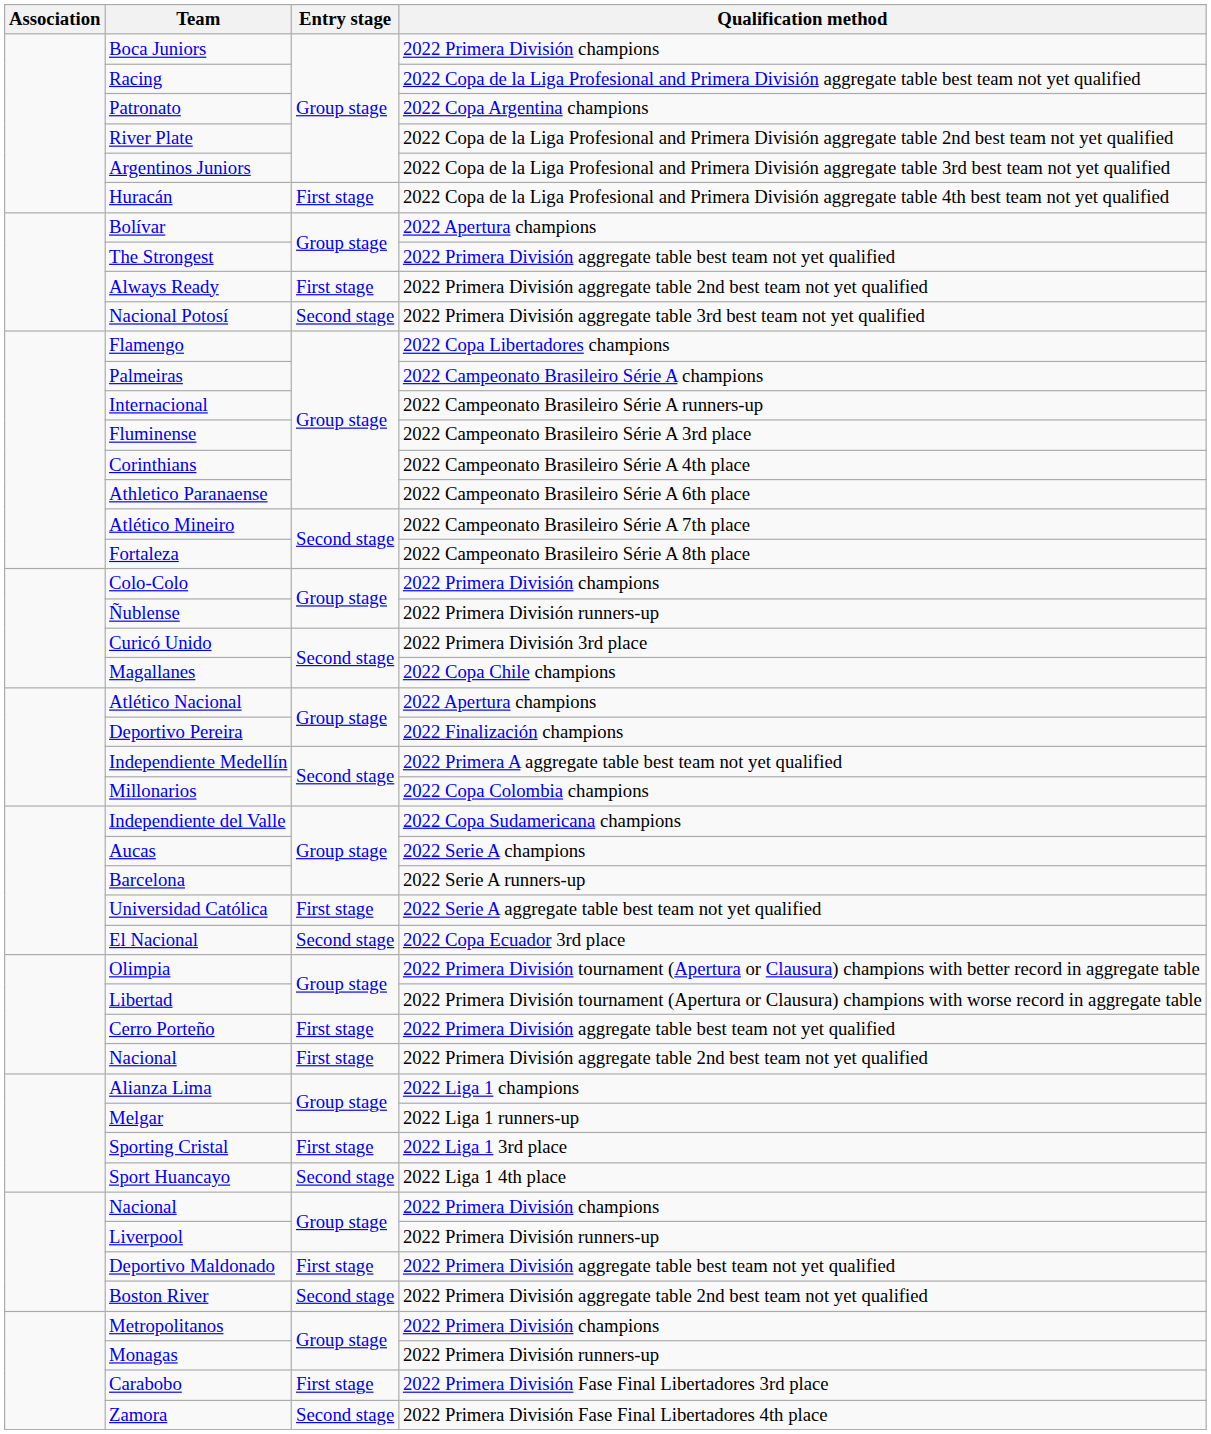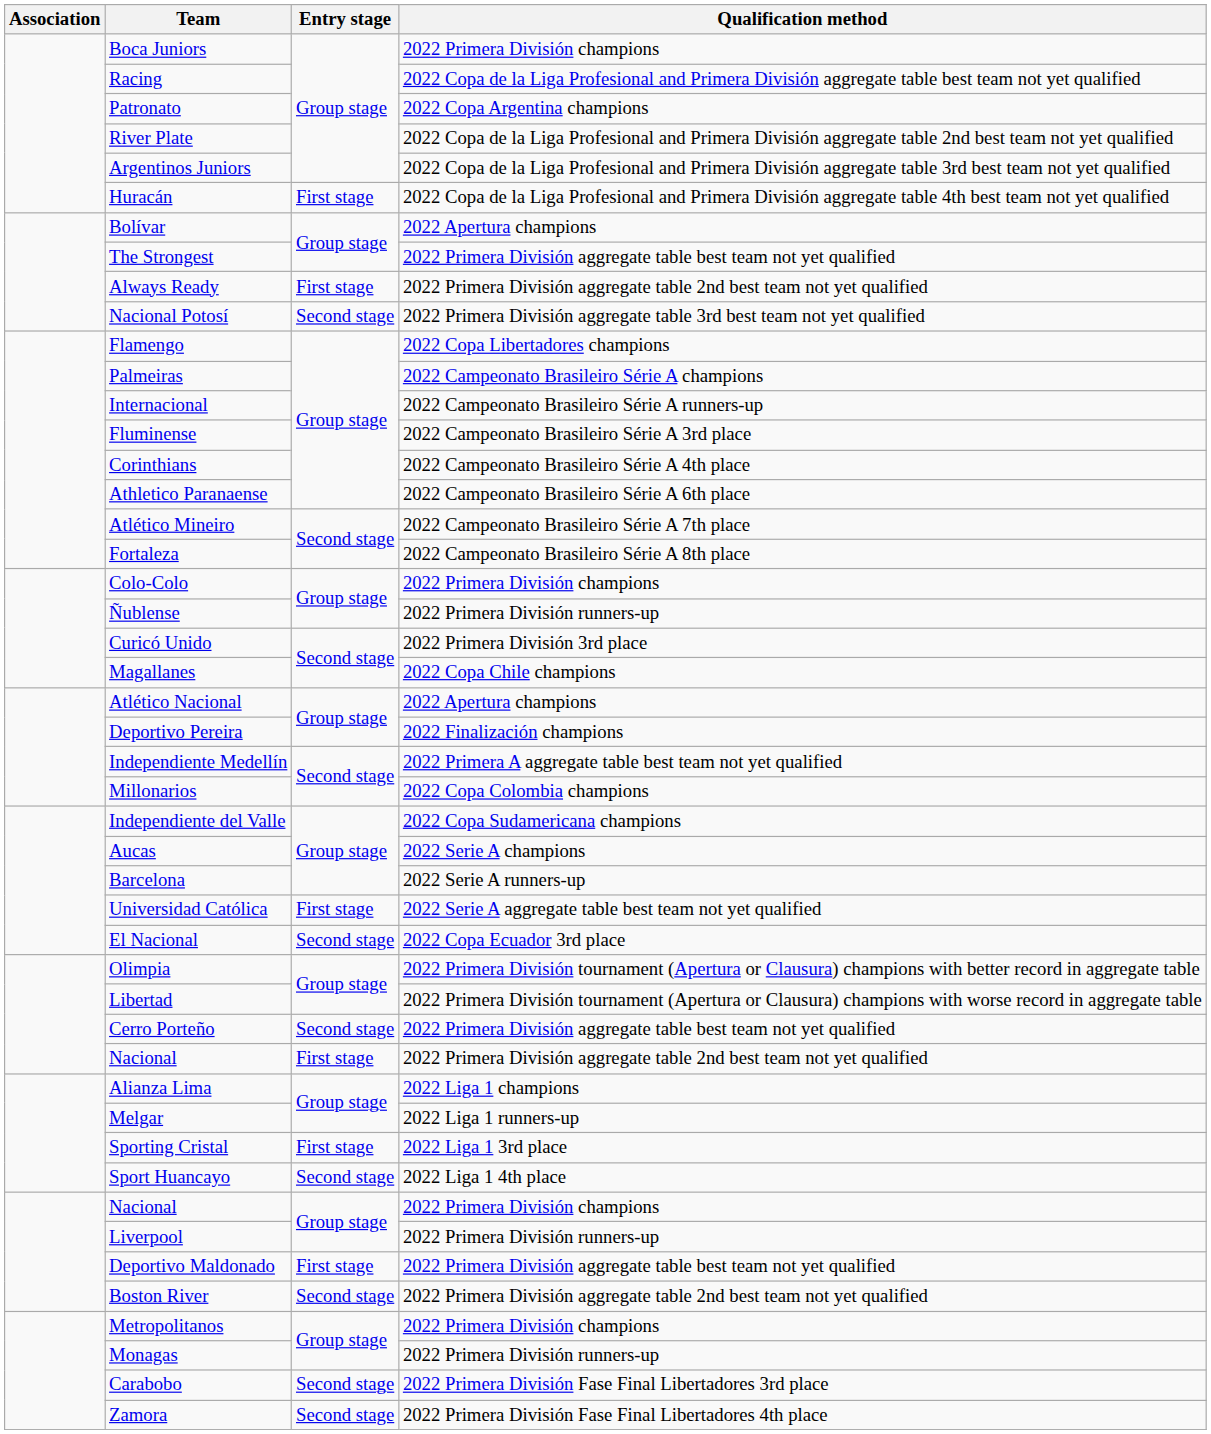 <table class="wikitable">
 <tr>
 <th>Association</th>
 <th>Team </th>
 <th>Entry stage</th>
 <th>Qualification method</th>
 </tr>
 <tr>
 <td rowspan=6><br></td>
 <td><a href='#'>Boca Juniors</a> </td>
 <td rowspan=5><a href='#'>Group stage</a></td>
 <td><a href='#'>2022 Primera División</a> champions</td>
 </tr>
 <tr>
 <td><a href='#'>Racing</a> </td>
 <td><a href='#'>2022 Copa de la Liga Profesional and Primera División</a> aggregate table best team not yet qualified</td>
 </tr>
 <tr>
 <td><a href='#'>Patronato</a> </td>
 <td><a href='#'>2022 Copa Argentina</a> champions</td>
 </tr>
 <tr>
 <td><a href='#'>River Plate</a> </td>
 <td>2022 Copa de la Liga Profesional and Primera División aggregate table 2nd best team not yet qualified</td>
 </tr>
 <tr>
 <td><a href='#'>Argentinos Juniors</a> </td>
 <td>2022 Copa de la Liga Profesional and Primera División aggregate table 3rd best team not yet qualified</td>
 </tr>
 <tr>
 <td><a href='#'>Huracán</a> </td>
 <td><a href='#'>First stage</a></td>
 <td>2022 Copa de la Liga Profesional and Primera División aggregate table 4th best team not yet qualified</td>
 </tr>
 <tr>
 <td rowspan=4><br></td>
 <td><a href='#'>Bolívar</a> </td>
 <td rowspan=2><a href='#'>Group stage</a></td>
 <td><a href='#'>2022 Apertura</a> champions</td>
 </tr>
 <tr>
 <td><a href='#'>The Strongest</a> </td>
 <td><a href='#'>2022 Primera División</a> aggregate table best team not yet qualified</td>
 </tr>
 <tr>
 <td><a href='#'>Always Ready</a> </td>
 <td><a href='#'>First stage</a></td>
 <td>2022 Primera División aggregate table 2nd best team not yet qualified</td>
 </tr>
 <tr>
 <td><a href='#'>Nacional Potosí</a> </td>
 <td><a href='#'>Second stage</a></td>
 <td>2022 Primera División aggregate table 3rd best team not yet qualified</td>
 </tr>
 <tr>
 <td rowspan=8><br></td>
 <td><a href='#'>Flamengo</a> </td>
 <td rowspan=6><a href='#'>Group stage</a></td>
 <td><a href='#'>2022 Copa Libertadores</a> champions</td>
 </tr>
 <tr>
 <td><a href='#'>Palmeiras</a> </td>
 <td><a href='#'>2022 Campeonato Brasileiro Série A</a> champions</td>
 </tr>
 <tr>
 <td><a href='#'>Internacional</a> </td>
 <td>2022 Campeonato Brasileiro Série A runners-up</td>
 </tr>
 <tr>
 <td><a href='#'>Fluminense</a> </td>
 <td>2022 Campeonato Brasileiro Série A 3rd place</td>
 </tr>
 <tr>
 <td><a href='#'>Corinthians</a> </td>
 <td>2022 Campeonato Brasileiro Série A 4th place</td>
 </tr>
 <tr>
 <td><a href='#'>Athletico Paranaense</a> </td>
 <td>2022 Campeonato Brasileiro Série A 6th place</td>
 </tr>
 <tr>
 <td><a href='#'>Atlético Mineiro</a> </td>
 <td rowspan=2><a href='#'>Second stage</a></td>
 <td>2022 Campeonato Brasileiro Série A 7th place</td>
 </tr>
 <tr>
 <td><a href='#'>Fortaleza</a> </td>
 <td>2022 Campeonato Brasileiro Série A 8th place</td>
 </tr>
 <tr>
 <td rowspan=4><br></td>
 <td><a href='#'>Colo-Colo</a> </td>
 <td rowspan=2><a href='#'>Group stage</a></td>
 <td><a href='#'>2022 Primera División</a> champions</td>
 </tr>
 <tr>
 <td><a href='#'>Ñublense</a> </td>
 <td>2022 Primera División runners-up</td>
 </tr>
 <tr>
 <td><a href='#'>Curicó Unido</a> </td>
 <td rowspan=2><a href='#'>Second stage</a></td>
 <td>2022 Primera División 3rd place</td>
 </tr>
 <tr>
 <td><a href='#'>Magallanes</a> </td>
 <td><a href='#'>2022 Copa Chile</a> champions</td>
 </tr>
 <tr>
 <td rowspan=4><br></td>
 <td><a href='#'>Atlético Nacional</a> </td>
 <td rowspan=2><a href='#'>Group stage</a></td>
 <td><a href='#'>2022 Apertura</a> champions</td>
 </tr>
 <tr>
 <td><a href='#'>Deportivo Pereira</a> </td>
 <td><a href='#'>2022 Finalización</a> champions</td>
 </tr>
 <tr>
 <td><a href='#'>Independiente Medellín</a> </td>
 <td rowspan=2><a href='#'>Second stage</a></td>
 <td><a href='#'>2022 Primera A</a> aggregate table best team not yet qualified</td>
 </tr>
 <tr>
 <td><a href='#'>Millonarios</a> </td>
 <td><a href='#'>2022 Copa Colombia</a> champions</td>
 </tr>
 <tr>
 <td rowspan=5><br></td>
 <td><a href='#'>Independiente del Valle</a> </td>
 <td rowspan=3><a href='#'>Group stage</a></td>
 <td><a href='#'>2022 Copa Sudamericana</a> champions</td>
 </tr>
 <tr>
 <td><a href='#'>Aucas</a> </td>
 <td><a href='#'>2022 Serie A</a> champions</td>
 </tr>
 <tr>
 <td><a href='#'>Barcelona</a> </td>
 <td>2022 Serie A runners-up</td>
 </tr>
 <tr>
 <td><a href='#'>Universidad Católica</a> </td>
 <td><a href='#'>First stage</a></td>
 <td><a href='#'>2022 Serie A</a> aggregate table best team not yet qualified</td>
 </tr>
 <tr>
 <td><a href='#'>El Nacional</a> </td>
 <td><a href='#'>Second stage</a></td>
 <td><a href='#'>2022 Copa Ecuador</a> 3rd place</td>
 </tr>
 <tr>
 <td rowspan=4><br></td>
 <td><a href='#'>Olimpia</a> </td>
 <td rowspan=2><a href='#'>Group stage</a></td>
 <td><a href='#'>2022 Primera División</a> tournament (<a href='#'>Apertura</a> or <a href='#'>Clausura</a>) champions with better record in aggregate table</td>
 </tr>
 <tr>
 <td><a href='#'>Libertad</a> </td>
 <td>2022 Primera División tournament (Apertura or Clausura) champions with worse record in aggregate table</td>
 </tr>
 <tr>
 <td><a href='#'>Cerro Porteño</a> </td>
-<td><a href='#'>First stage</a></td>
+<td><a href='#'>Second stage</a></td>
 <td><a href='#'>2022 Primera División</a> aggregate table best team not yet qualified</td>
 </tr>
 <tr>
 <td><a href='#'>Nacional</a> </td>
 <td><a href='#'>First stage</a></td>
 <td>2022 Primera División aggregate table 2nd best team not yet qualified</td>
 </tr>
 <tr>
 <td rowspan=4><br></td>
 <td><a href='#'>Alianza Lima</a> </td>
 <td rowspan=2><a href='#'>Group stage</a></td>
 <td><a href='#'>2022 Liga 1</a> champions</td>
 </tr>
 <tr>
 <td><a href='#'>Melgar</a> </td>
 <td>2022 Liga 1 runners-up</td>
 </tr>
 <tr>
 <td><a href='#'>Sporting Cristal</a> </td>
 <td><a href='#'>First stage</a></td>
 <td><a href='#'>2022 Liga 1</a> 3rd place</td>
 </tr>
 <tr>
 <td><a href='#'>Sport Huancayo</a> </td>
 <td><a href='#'>Second stage</a></td>
 <td>2022 Liga 1 4th place</td>
 </tr>
 <tr>
 <td rowspan=4><br></td>
 <td><a href='#'>Nacional</a> </td>
 <td rowspan=2><a href='#'>Group stage</a></td>
 <td><a href='#'>2022 Primera División</a> champions</td>
 </tr>
 <tr>
 <td><a href='#'>Liverpool</a> </td>
 <td>2022 Primera División runners-up</td>
 </tr>
 <tr>
 <td><a href='#'>Deportivo Maldonado</a> </td>
 <td><a href='#'>First stage</a></td>
 <td><a href='#'>2022 Primera División</a> aggregate table best team not yet qualified</td>
 </tr>
 <tr>
 <td><a href='#'>Boston River</a> </td>
 <td><a href='#'>Second stage</a></td>
 <td>2022 Primera División aggregate table 2nd best team not yet qualified</td>
 </tr>
 <tr>
 <td rowspan=4><br></td>
 <td><a href='#'>Metropolitanos</a> </td>
 <td rowspan=2><a href='#'>Group stage</a></td>
 <td><a href='#'>2022 Primera División</a> champions</td>
 </tr>
 <tr>
 <td><a href='#'>Monagas</a> </td>
 <td>2022 Primera División runners-up</td>
 </tr>
 <tr>
 <td><a href='#'>Carabobo</a> </td>
-<td><a href='#'>First stage</a></td>
+<td><a href='#'>Second stage</a></td>
 <td><a href='#'>2022 Primera División</a> Fase Final Libertadores 3rd place</td>
 </tr>
 <tr>
 <td><a href='#'>Zamora</a> </td>
 <td><a href='#'>Second stage</a></td>
 <td>2022 Primera División Fase Final Libertadores 4th place</td>
 </tr>
 </table>
